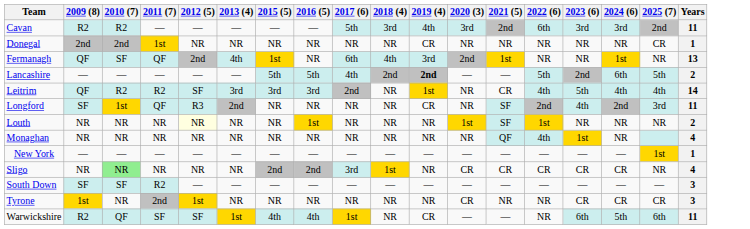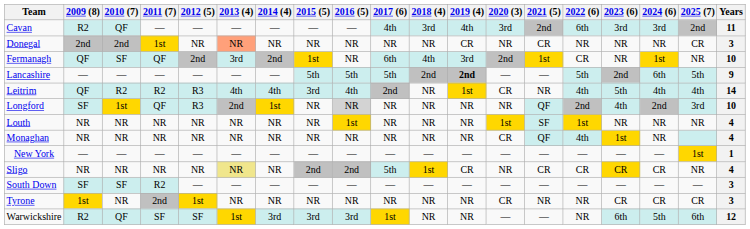 <table class="wikitable sortable" style="text-align:center">
 <tr>
 <th>Team</th>
 <th><a href='#'>2009</a> (8)</th>
 <th><a href='#'>2010</a> (7)</th>
 <th><a href='#'>2011</a> (7)</th>
 <th><a href='#'>2012</a> (5)</th>
 <th><a href='#'>2013</a> (4)</th>
+<th><a href='#'>2014</a> (4)</th>
 <th><a href='#'>2015</a> (5)</th>
 <th><a href='#'>2016</a> (5)</th>
 <th><a href='#'>2017</a> (6)</th>
 <th><a href='#'>2018</a> (4)</th>
 <th><a href='#'>2019</a> (4)</th>
 <th><a href='#'>2020</a> (3)</th>
 <th><a href='#'>2021</a> (5)</th>
 <th><a href='#'>2022</a> (6)</th>
 <th><a href='#'>2023</a> (6)</th>
 <th><a href='#'>2024</a> (6)</th>
 <th><a href='#'>2025</a> (7)</th>
 <th>Years</th>
 </tr>
 <tr>
 <td style="text-align:left"> <a href='#'>Cavan</a></td>
 <td bgcolor="#cceeee">R2</td>
-<td bgcolor="#cceeee">R2</td>
+<td bgcolor="#cceeee">QF</td>
 <td>—</td>
 <td>—</td>
 <td>—</td>
 <td>—</td>
 <td>—</td>
-<td bgcolor="#cceeee">5th</td>
+<td>—</td>
+<td bgcolor="#cceeee">4th</td>
 <td bgcolor="#cceeee">3rd</td>
 <td bgcolor="#cceeee">4th</td>
 <td bgcolor="#cceeee">3rd</td>
 <td bgcolor="silver">2nd</td>
 <td bgcolor="#cceeee">6th</td>
 <td bgcolor="#cceeee">3rd</td>
 <td bgcolor="#cceeee">3rd</td>
 <td bgcolor="silver">2nd</td>
 <th>11</th>
 </tr>
 <tr>
 <td style="text-align:left"> <a href='#'>Donegal</a></td>
 <td bgcolor="silver">2nd</td>
 <td bgcolor="silver">2nd</td>
 <td bgcolor="gold">1st</td>
 <td>NR</td>
+<td style="background: lightsalmon;">NR</td>
 <td>NR</td>
 <td>NR</td>
 <td>NR</td>
 <td>NR</td>
 <td>NR</td>
 <td>CR</td>
 <td>NR</td>
-<td>NR</td>
+<td>CR</td>
 <td>NR</td>
 <td>NR</td>
 <td>NR</td>
 <td>CR</td>
-<th>1</th>
+<th>3</th>
 </tr>
 <tr>
 <td style="text-align:left"> <a href='#'>Fermanagh</a></td>
 <td bgcolor="#cceeee">QF</td>
 <td bgcolor="#cceeee">SF</td>
 <td bgcolor="#cceeee">QF</td>
 <td bgcolor="silver">2nd</td>
-<td bgcolor="#cceeee">4th</td>
+<td bgcolor="#cceeee">3rd</td>
+<td bgcolor="silver">2nd</td>
 <td bgcolor="gold">1st</td>
 <td>NR</td>
 <td bgcolor="#cceeee">6th</td>
 <td bgcolor="#cceeee">4th</td>
 <td bgcolor="#cceeee">3rd</td>
 <td bgcolor="silver">2nd</td>
 <td bgcolor="gold">1st</td>
-<td>NR</td>
+<td>CR</td>
 <td>NR</td>
 <td bgcolor="gold">1st</td>
 <td>NR</td>
-<th>13</th>
+<th>10</th>
 </tr>
 <tr>
 <td style="text-align:left"> <a href='#'>Lancashire</a></td>
 <td>—</td>
 <td>—</td>
 <td>—</td>
 <td>—</td>
 <td>—</td>
+<td>—</td>
 <td bgcolor="#cceeee">5th</td>
 <td bgcolor="#cceeee">5th</td>
-<td bgcolor="#cceeee">4th</td>
+<td bgcolor="#cceeee">5th</td>
 <td bgcolor="silver">2nd</td>
 <td bgcolor="silver"><strong>2nd</strong></td>
 <td>—</td>
 <td>—</td>
 <td bgcolor="#cceeee">5th</td>
 <td bgcolor="silver">2nd</td>
 <td bgcolor="#cceeee">6th</td>
 <td bgcolor="#cceeee">5th</td>
-<th>2</th>
+<th>9</th>
 </tr>
 <tr>
 <td style="text-align:left"> <a href='#'>Leitrim</a></td>
 <td bgcolor="#cceeee">QF</td>
 <td bgcolor="#cceeee">R2</td>
 <td bgcolor="#cceeee">R2</td>
-<td bgcolor="#cceeee">SF</td>
+<td bgcolor="#cceeee">R3</td>
+<td bgcolor="#cceeee">4th</td>
+<td bgcolor="#cceeee">4th</td>
 <td bgcolor="#cceeee">3rd</td>
-<td bgcolor="#cceeee">3rd</td>
-<td bgcolor="#cceeee">3rd</td>
+<td bgcolor="#cceeee">4th</td>
 <td bgcolor="silver">2nd</td>
 <td>NR</td>
 <td bgcolor="gold">1st</td>
+<td>CR</td>
 <td>NR</td>
-<td>CR</td>
 <td bgcolor="#cceeee">4th</td>
 <td bgcolor="#cceeee">5th</td>
 <td bgcolor="#cceeee">4th</td>
 <td bgcolor="#cceeee">4th</td>
 <th>14</th>
 </tr>
 <tr>
 <td style="text-align:left"> <a href='#'>Longford</a></td>
 <td bgcolor="#cceeee">SF</td>
 <td bgcolor="gold">1st</td>
 <td bgcolor="#cceeee">QF</td>
 <td bgcolor="#cceeee">R3</td>
 <td bgcolor="silver">2nd</td>
+<td bgcolor="gold">1st</td>
+<td>NR</td>
+<td style="background: lightgrey;">NR</td>
 <td>NR</td>
 <td>NR</td>
 <td>NR</td>
 <td>NR</td>
-<td>CR</td>
-<td>NR</td>
-<td bgcolor="#cceeee">SF</td>
+<td bgcolor="#cceeee">QF</td>
 <td bgcolor="silver">2nd</td>
 <td bgcolor="#cceeee">4th</td>
 <td bgcolor="silver">2nd</td>
 <td bgcolor="#cceeee">3rd</td>
-<th>11</th>
+<th>10</th>
 </tr>
 <tr>
 <td style="text-align:left"> <a href='#'>Louth</a></td>
 <td>NR</td>
 <td>NR</td>
 <td>NR</td>
-<td style="background: lightyellow;">NR</td>
+<td>NR</td>
+<td>NR</td>
 <td>NR</td>
 <td>NR</td>
 <td bgcolor="gold">1st</td>
 <td>NR</td>
 <td>NR</td>
 <td>NR</td>
 <td bgcolor="gold">1st</td>
 <td bgcolor="#cceeee">SF</td>
 <td bgcolor="gold">1st</td>
 <td>NR</td>
 <td>NR</td>
 <td>NR</td>
-<th>2</th>
+<th>4</th>
 </tr>
 <tr>
 <td style="text-align:left"> <a href='#'>Monaghan</a></td>
 <td>NR</td>
 <td>NR</td>
 <td>NR</td>
 <td>NR</td>
 <td>NR</td>
 <td>NR</td>
 <td>NR</td>
 <td>NR</td>
 <td>NR</td>
 <td>NR</td>
 <td>NR</td>
+<td>CR</td>
 <td bgcolor="#cceeee">QF</td>
 <td bgcolor="#cceeee">4th</td>
 <td bgcolor="gold">1st</td>
 <td>NR</td>
 <td bgcolor="#cceeee"></td>
 <th>4</th>
 </tr>
 <tr>
 <td> <a href='#'>New York</a></td>
 <td>—</td>
 <td>—</td>
 <td>—</td>
 <td>—</td>
 <td>—</td>
 <td>—</td>
 <td>—</td>
 <td>—</td>
 <td>—</td>
 <td>—</td>
 <td>—</td>
 <td>—</td>
 <td>—</td>
 <td>—</td>
 <td>—</td>
+<td>—</td>
 <td bgcolor="gold">1st</td>
 <th>1</th>
 </tr>
 <tr>
 <td style="text-align:left"> <a href='#'>Sligo</a></td>
 <td>NR</td>
-<td style="background: lightgreen;">NR</td>
 <td>NR</td>
 <td>NR</td>
 <td>NR</td>
+<td style="background: khaki;">NR</td>
+<td>NR</td>
 <td bgcolor="silver">2nd</td>
 <td bgcolor="silver">2nd</td>
-<td bgcolor="#cceeee">3rd</td>
+<td bgcolor="#cceeee">5th</td>
 <td bgcolor="gold">1st</td>
+<td>CR</td>
 <td>NR</td>
 <td>CR</td>
 <td>CR</td>
-<td>CR</td>
-<td>CR</td>
+<td style="background: gold;">CR</td>
 <td>CR</td>
 <td>NR</td>
 <th>4</th>
 </tr>
 <tr>
 <td style="text-align:left"> <a href='#'>South Down</a></td>
 <td bgcolor="#cceeee">SF</td>
 <td bgcolor="#cceeee">SF</td>
 <td bgcolor="#cceeee">R2</td>
+<td>—</td>
 <td>—</td>
 <td>—</td>
 <td>—</td>
 <td>—</td>
 <td>—</td>
 <td>—</td>
 <td>—</td>
 <td>—</td>
 <td>—</td>
 <td>—</td>
 <td>—</td>
 <td>—</td>
 <td>—</td>
 <th>3</th>
 </tr>
 <tr>
 <td style="text-align:left"> <a href='#'>Tyrone</a></td>
 <td bgcolor="gold">1st</td>
 <td>NR</td>
 <td bgcolor="silver">2nd</td>
 <td bgcolor="gold">1st</td>
 <td>NR</td>
 <td>NR</td>
 <td>NR</td>
 <td>NR</td>
 <td>NR</td>
 <td>NR</td>
+<td>NR</td>
 <td>CR</td>
 <td>NR</td>
 <td>NR</td>
 <td>CR</td>
 <td>CR</td>
 <td>CR</td>
 <th>3</th>
 </tr>
 <tr>
 <td style="text-align:left"> Warwickshire</td>
 <td bgcolor="#cceeee">R2</td>
 <td bgcolor="#cceeee">QF</td>
 <td bgcolor="#cceeee">SF</td>
 <td bgcolor="#cceeee">SF</td>
 <td bgcolor="gold">1st</td>
-<td bgcolor="#cceeee">4th</td>
-<td bgcolor="#cceeee">4th</td>
+<td bgcolor="#cceeee">3rd</td>
+<td bgcolor="#cceeee">3rd</td>
+<td bgcolor="#cceeee">3rd</td>
 <td bgcolor="gold">1st</td>
 <td>NR</td>
-<td>CR</td>
+<td>NR</td>
 <td>—</td>
 <td>—</td>
 <td>NR</td>
 <td bgcolor="#cceeee">6th</td>
 <td bgcolor="#cceeee">5th</td>
 <td bgcolor="#cceeee">6th</td>
-<th>11</th>
+<th>12</th>
 </tr>
 </table>
